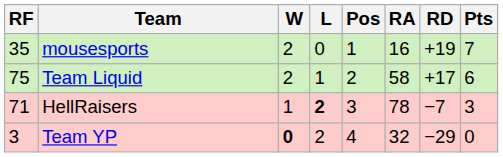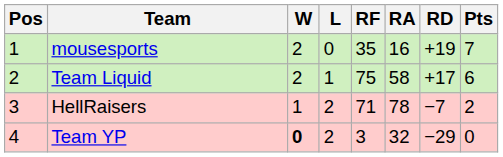 <table class="wikitable">
 <tr>
-<th width="20px">RF</th>
+<th width="20px">Pos</th>
 <th width="200px">Team</th>
 <th width="20px">W</th>
 <th width="20px">L</th>
-<th width="20px">Pos</th>
+<th width="20px">RF</th>
 <th width="20px">RA</th>
 <th width="20px">RD</th>
 <th width="20px">Pts</th>
 </tr>
 <tr style="background: #D0F0C0;">
-<td>35</td>
+<td>1</td>
 <td><a href='#'>mousesports</a></td>
 <td>2</td>
 <td>0</td>
-<td>1</td>
+<td>35</td>
 <td>16</td>
 <td>+19</td>
 <td>7</td>
 </tr>
 <tr style="background: #D0F0C0;">
-<td>75</td>
+<td>2</td>
 <td><a href='#'>Team Liquid</a></td>
 <td>2</td>
 <td>1</td>
-<td>2</td>
+<td>75</td>
 <td>58</td>
 <td>+17</td>
 <td>6</td>
 </tr>
 <tr style="background: #FFCCCC;">
-<td>71</td>
+<td>3</td>
 <td>HellRaisers</td>
 <td>1</td>
-<td><strong>2</strong></td>
-<td>3</td>
+<td>2</td>
+<td>71</td>
 <td>78</td>
 <td>−7</td>
-<td>3</td>
+<td>2</td>
 </tr>
 <tr style="background: #FFCCCC;">
-<td>3</td>
+<td>4</td>
 <td><a href='#'>Team YP</a></td>
 <td><strong>0</strong></td>
 <td>2</td>
-<td>4</td>
+<td>3</td>
 <td>32</td>
 <td>−29</td>
 <td>0</td>
 </tr>
 </table>
